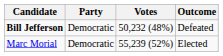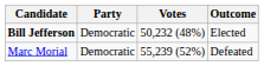 <table class="wikitable">
 <tr>
 <th>Candidate</th>
 <th>Party</th>
 <th>Votes</th>
 <th>Outcome</th>
 </tr>
 <tr>
 <td><strong>Bill Jefferson</strong></td>
 <td>Democratic</td>
 <td>50,232 (48%)</td>
-<td>Defeated</td>
+<td>Elected</td>
 </tr>
 <tr>
 <td><a href='#'>Marc Morial</a></td>
 <td>Democratic</td>
 <td>55,239 (52%)</td>
-<td>Elected</td>
+<td>Defeated</td>
 </tr>
 </table>
